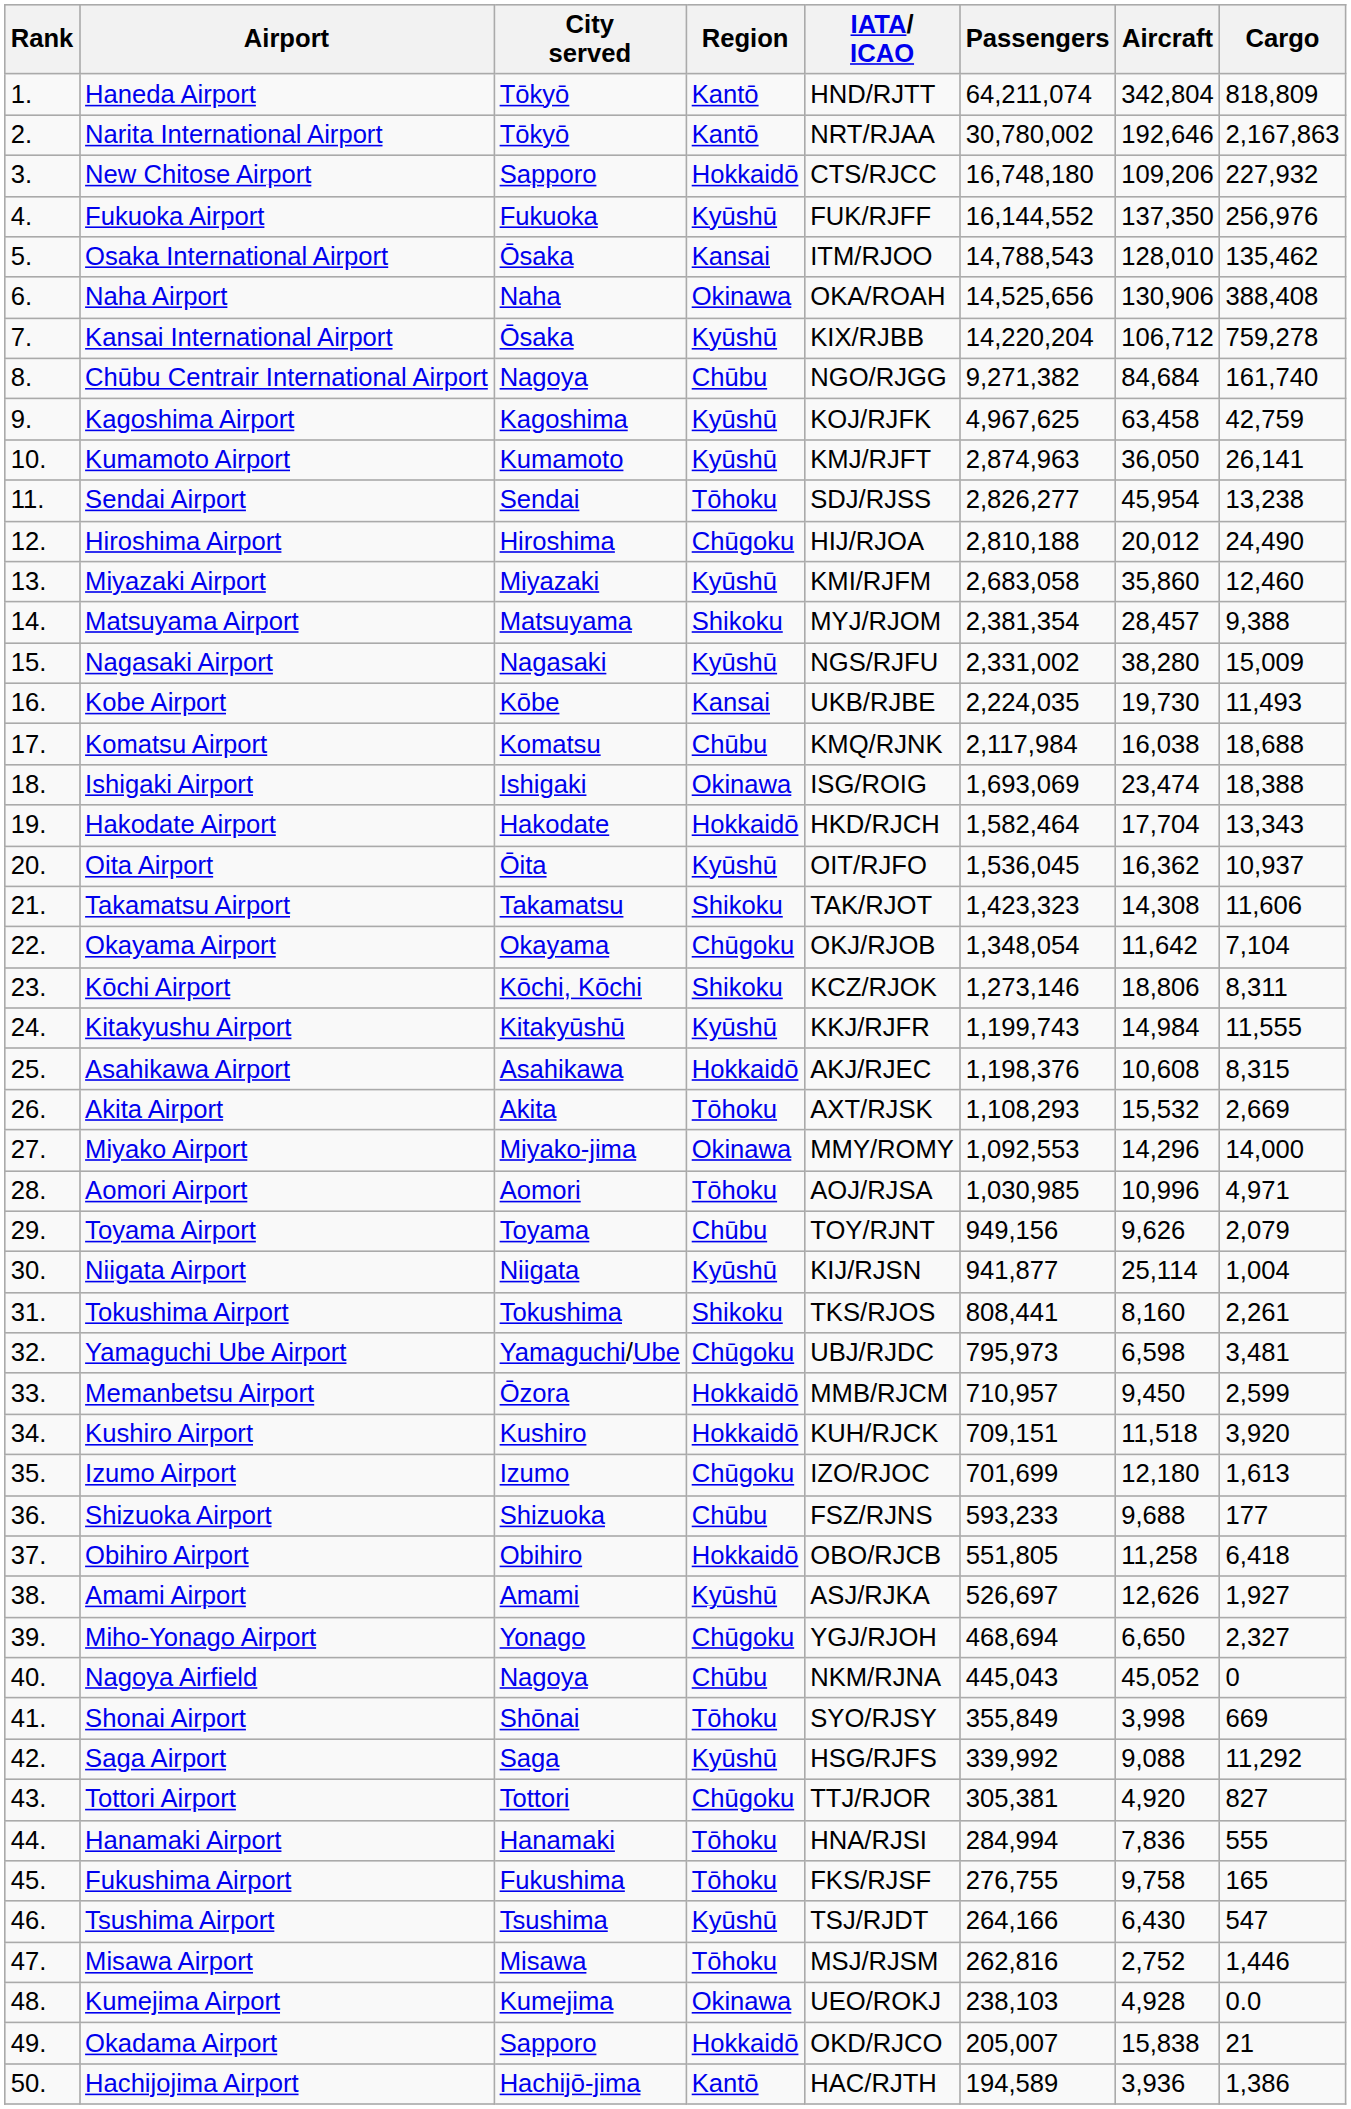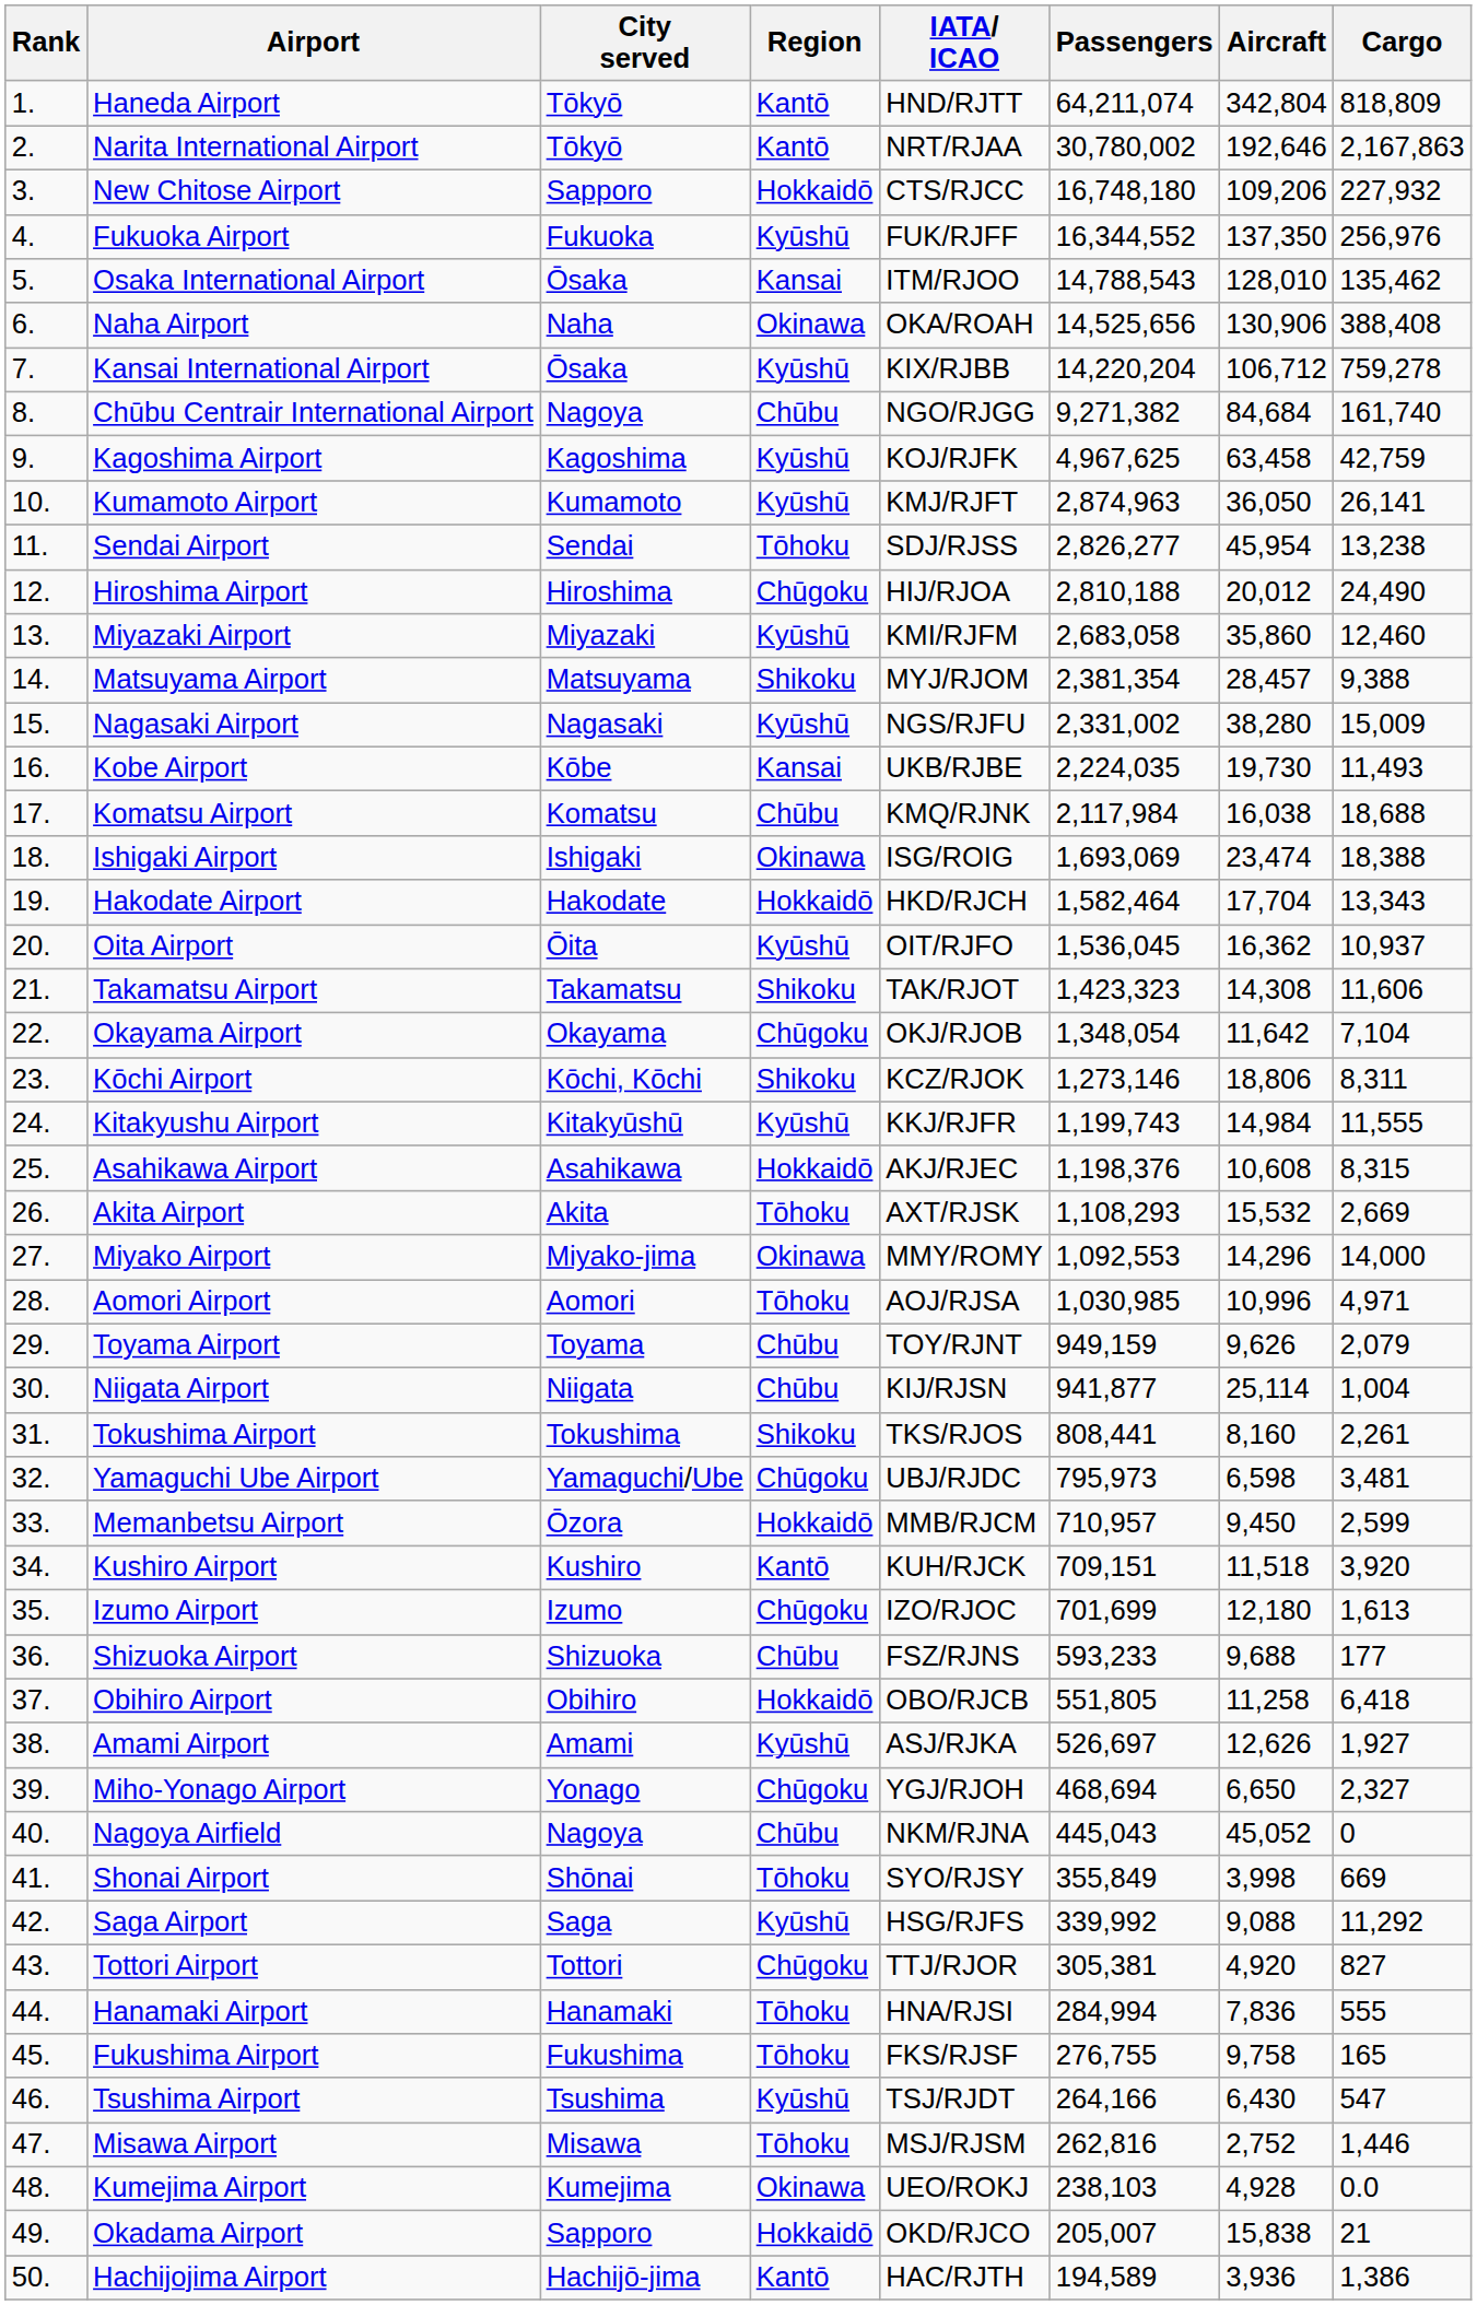 <table class="wikitable sortable">
 <tr>
 <th>Rank</th>
 <th>Airport</th>
 <th>City<br>served</th>
 <th>Region</th>
 <th><a href='#'>IATA</a>/<br><a href='#'>ICAO</a></th>
 <th>Passengers</th>
 <th>Aircraft</th>
 <th>Cargo</th>
 </tr>
 <tr>
 <td>1.</td>
 <td><a href='#'>Haneda Airport</a></td>
 <td><a href='#'>Tōkyō</a></td>
 <td><a href='#'>Kantō</a></td>
 <td>HND/RJTT</td>
 <td>64,211,074</td>
 <td>342,804</td>
 <td>818,809</td>
 </tr>
 <tr>
 <td>2.</td>
 <td><a href='#'>Narita International Airport</a></td>
 <td><a href='#'>Tōkyō</a></td>
 <td><a href='#'>Kantō</a></td>
 <td>NRT/RJAA</td>
 <td>30,780,002</td>
 <td>192,646</td>
 <td>2,167,863</td>
 </tr>
 <tr>
 <td>3.</td>
 <td><a href='#'>New Chitose Airport</a></td>
 <td><a href='#'>Sapporo</a></td>
 <td><a href='#'>Hokkaidō</a></td>
 <td>CTS/RJCC</td>
 <td>16,748,180</td>
 <td>109,206</td>
 <td>227,932</td>
 </tr>
 <tr>
 <td>4.</td>
 <td><a href='#'>Fukuoka Airport</a></td>
 <td><a href='#'>Fukuoka</a></td>
 <td><a href='#'>Kyūshū</a></td>
 <td>FUK/RJFF</td>
-<td>16,144,552</td>
+<td>16,344,552</td>
 <td>137,350</td>
 <td>256,976</td>
 </tr>
 <tr>
 <td>5.</td>
 <td><a href='#'>Osaka International Airport</a></td>
 <td><a href='#'>Ōsaka</a></td>
 <td><a href='#'>Kansai</a></td>
 <td>ITM/RJOO</td>
 <td>14,788,543</td>
 <td>128,010</td>
 <td>135,462</td>
 </tr>
 <tr>
 <td>6.</td>
 <td><a href='#'>Naha Airport</a></td>
 <td><a href='#'>Naha</a></td>
 <td><a href='#'>Okinawa</a></td>
 <td>OKA/ROAH</td>
 <td>14,525,656</td>
 <td>130,906</td>
 <td>388,408</td>
 </tr>
 <tr>
 <td>7.</td>
 <td><a href='#'>Kansai International Airport</a></td>
 <td><a href='#'>Ōsaka</a></td>
 <td><a href='#'>Kyūshū</a></td>
 <td>KIX/RJBB</td>
 <td>14,220,204</td>
 <td>106,712</td>
 <td>759,278</td>
 </tr>
 <tr>
 <td>8.</td>
 <td><a href='#'>Chūbu Centrair International Airport</a></td>
 <td><a href='#'>Nagoya</a></td>
 <td><a href='#'>Chūbu</a></td>
 <td>NGO/RJGG</td>
 <td>9,271,382</td>
 <td>84,684</td>
 <td>161,740</td>
 </tr>
 <tr>
 <td>9.</td>
 <td><a href='#'>Kagoshima Airport</a></td>
 <td><a href='#'>Kagoshima</a></td>
 <td><a href='#'>Kyūshū</a></td>
 <td>KOJ/RJFK</td>
 <td>4,967,625</td>
 <td>63,458</td>
 <td>42,759</td>
 </tr>
 <tr>
 <td>10.</td>
 <td><a href='#'>Kumamoto Airport</a></td>
 <td><a href='#'>Kumamoto</a></td>
 <td><a href='#'>Kyūshū</a></td>
 <td>KMJ/RJFT</td>
 <td>2,874,963</td>
 <td>36,050</td>
 <td>26,141</td>
 </tr>
 <tr>
 <td>11.</td>
 <td><a href='#'>Sendai Airport</a></td>
 <td><a href='#'>Sendai</a></td>
 <td><a href='#'>Tōhoku</a></td>
 <td>SDJ/RJSS</td>
 <td>2,826,277</td>
 <td>45,954</td>
 <td>13,238</td>
 </tr>
 <tr>
 <td>12.</td>
 <td><a href='#'>Hiroshima Airport</a></td>
 <td><a href='#'>Hiroshima</a></td>
 <td><a href='#'>Chūgoku</a></td>
 <td>HIJ/RJOA</td>
 <td>2,810,188</td>
 <td>20,012</td>
 <td>24,490</td>
 </tr>
 <tr>
 <td>13.</td>
 <td><a href='#'>Miyazaki Airport</a></td>
 <td><a href='#'>Miyazaki</a></td>
 <td><a href='#'>Kyūshū</a></td>
 <td>KMI/RJFM</td>
 <td>2,683,058</td>
 <td>35,860</td>
 <td>12,460</td>
 </tr>
 <tr>
 <td>14.</td>
 <td><a href='#'>Matsuyama Airport</a></td>
 <td><a href='#'>Matsuyama</a></td>
 <td><a href='#'>Shikoku</a></td>
 <td>MYJ/RJOM</td>
 <td>2,381,354</td>
 <td>28,457</td>
 <td>9,388</td>
 </tr>
 <tr>
 <td>15.</td>
 <td><a href='#'>Nagasaki Airport</a></td>
 <td><a href='#'>Nagasaki</a></td>
 <td><a href='#'>Kyūshū</a></td>
 <td>NGS/RJFU</td>
 <td>2,331,002</td>
 <td>38,280</td>
 <td>15,009</td>
 </tr>
 <tr>
 <td>16.</td>
 <td><a href='#'>Kobe Airport</a></td>
 <td><a href='#'>Kōbe</a></td>
 <td><a href='#'>Kansai</a></td>
 <td>UKB/RJBE</td>
 <td>2,224,035</td>
 <td>19,730</td>
 <td>11,493</td>
 </tr>
 <tr>
 <td>17.</td>
 <td><a href='#'>Komatsu Airport</a></td>
 <td><a href='#'>Komatsu</a></td>
 <td><a href='#'>Chūbu</a></td>
 <td>KMQ/RJNK</td>
 <td>2,117,984</td>
 <td>16,038</td>
 <td>18,688</td>
 </tr>
 <tr>
 <td>18.</td>
 <td><a href='#'>Ishigaki Airport</a></td>
 <td><a href='#'>Ishigaki</a></td>
 <td><a href='#'>Okinawa</a></td>
 <td>ISG/ROIG</td>
 <td>1,693,069</td>
 <td>23,474</td>
 <td>18,388</td>
 </tr>
 <tr>
 <td>19.</td>
 <td><a href='#'>Hakodate Airport</a></td>
 <td><a href='#'>Hakodate</a></td>
 <td><a href='#'>Hokkaidō</a></td>
 <td>HKD/RJCH</td>
 <td>1,582,464</td>
 <td>17,704</td>
 <td>13,343</td>
 </tr>
 <tr>
 <td>20.</td>
 <td><a href='#'>Oita Airport</a></td>
 <td><a href='#'>Ōita</a></td>
 <td><a href='#'>Kyūshū</a></td>
 <td>OIT/RJFO</td>
 <td>1,536,045</td>
 <td>16,362</td>
 <td>10,937</td>
 </tr>
 <tr>
 <td>21.</td>
 <td><a href='#'>Takamatsu Airport</a></td>
 <td><a href='#'>Takamatsu</a></td>
 <td><a href='#'>Shikoku</a></td>
 <td>TAK/RJOT</td>
 <td>1,423,323</td>
 <td>14,308</td>
 <td>11,606</td>
 </tr>
 <tr>
 <td>22.</td>
 <td><a href='#'>Okayama Airport</a></td>
 <td><a href='#'>Okayama</a></td>
 <td><a href='#'>Chūgoku</a></td>
 <td>OKJ/RJOB</td>
 <td>1,348,054</td>
 <td>11,642</td>
 <td>7,104</td>
 </tr>
 <tr>
 <td>23.</td>
 <td><a href='#'>Kōchi Airport</a></td>
 <td><a href='#'>Kōchi, Kōchi</a></td>
 <td><a href='#'>Shikoku</a></td>
 <td>KCZ/RJOK</td>
 <td>1,273,146</td>
 <td>18,806</td>
 <td>8,311</td>
 </tr>
 <tr>
 <td>24.</td>
 <td><a href='#'>Kitakyushu Airport</a></td>
 <td><a href='#'>Kitakyūshū</a></td>
 <td><a href='#'>Kyūshū</a></td>
 <td>KKJ/RJFR</td>
 <td>1,199,743</td>
 <td>14,984</td>
 <td>11,555</td>
 </tr>
 <tr>
 <td>25.</td>
 <td><a href='#'>Asahikawa Airport</a></td>
 <td><a href='#'>Asahikawa</a></td>
 <td><a href='#'>Hokkaidō</a></td>
 <td>AKJ/RJEC</td>
 <td>1,198,376</td>
 <td>10,608</td>
 <td>8,315</td>
 </tr>
 <tr>
 <td>26.</td>
 <td><a href='#'>Akita Airport</a></td>
 <td><a href='#'>Akita</a></td>
 <td><a href='#'>Tōhoku</a></td>
 <td>AXT/RJSK</td>
 <td>1,108,293</td>
 <td>15,532</td>
 <td>2,669</td>
 </tr>
 <tr>
 <td>27.</td>
 <td><a href='#'>Miyako Airport</a></td>
 <td><a href='#'>Miyako-jima</a></td>
 <td><a href='#'>Okinawa</a></td>
 <td>MMY/ROMY</td>
 <td>1,092,553</td>
 <td>14,296</td>
 <td>14,000</td>
 </tr>
 <tr>
 <td>28.</td>
 <td><a href='#'>Aomori Airport</a></td>
 <td><a href='#'>Aomori</a></td>
 <td><a href='#'>Tōhoku</a></td>
 <td>AOJ/RJSA</td>
 <td>1,030,985</td>
 <td>10,996</td>
 <td>4,971</td>
 </tr>
 <tr>
 <td>29.</td>
 <td><a href='#'>Toyama Airport</a></td>
 <td><a href='#'>Toyama</a></td>
 <td><a href='#'>Chūbu</a></td>
 <td>TOY/RJNT</td>
-<td>949,156</td>
+<td>949,159</td>
 <td>9,626</td>
 <td>2,079</td>
 </tr>
 <tr>
 <td>30.</td>
 <td><a href='#'>Niigata Airport</a></td>
 <td><a href='#'>Niigata</a></td>
-<td><a href='#'>Kyūshū</a></td>
+<td><a href='#'>Chūbu</a></td>
 <td>KIJ/RJSN</td>
 <td>941,877</td>
 <td>25,114</td>
 <td>1,004</td>
 </tr>
 <tr>
 <td>31.</td>
 <td><a href='#'>Tokushima Airport</a></td>
 <td><a href='#'>Tokushima</a></td>
 <td><a href='#'>Shikoku</a></td>
 <td>TKS/RJOS</td>
 <td>808,441</td>
 <td>8,160</td>
 <td>2,261</td>
 </tr>
 <tr>
 <td>32.</td>
 <td><a href='#'>Yamaguchi Ube Airport</a></td>
 <td><a href='#'>Yamaguchi</a>/<a href='#'>Ube</a></td>
 <td><a href='#'>Chūgoku</a></td>
 <td>UBJ/RJDC</td>
 <td>795,973</td>
 <td>6,598</td>
 <td>3,481</td>
 </tr>
 <tr>
 <td>33.</td>
 <td><a href='#'>Memanbetsu Airport</a></td>
 <td><a href='#'>Ōzora</a></td>
 <td><a href='#'>Hokkaidō</a></td>
 <td>MMB/RJCM</td>
 <td>710,957</td>
 <td>9,450</td>
 <td>2,599</td>
 </tr>
 <tr>
 <td>34.</td>
 <td><a href='#'>Kushiro Airport</a></td>
 <td><a href='#'>Kushiro</a></td>
-<td><a href='#'>Hokkaidō</a></td>
+<td><a href='#'>Kantō</a></td>
 <td>KUH/RJCK</td>
 <td>709,151</td>
 <td>11,518</td>
 <td>3,920</td>
 </tr>
 <tr>
 <td>35.</td>
 <td><a href='#'>Izumo Airport</a></td>
 <td><a href='#'>Izumo</a></td>
 <td><a href='#'>Chūgoku</a></td>
 <td>IZO/RJOC</td>
 <td>701,699</td>
 <td>12,180</td>
 <td>1,613</td>
 </tr>
 <tr>
 <td>36.</td>
 <td><a href='#'>Shizuoka Airport</a></td>
 <td><a href='#'>Shizuoka</a></td>
 <td><a href='#'>Chūbu</a></td>
 <td>FSZ/RJNS</td>
 <td>593,233</td>
 <td>9,688</td>
 <td>177</td>
 </tr>
 <tr>
 <td>37.</td>
 <td><a href='#'>Obihiro Airport</a></td>
 <td><a href='#'>Obihiro</a></td>
 <td><a href='#'>Hokkaidō</a></td>
 <td>OBO/RJCB</td>
 <td>551,805</td>
 <td>11,258</td>
 <td>6,418</td>
 </tr>
 <tr>
 <td>38.</td>
 <td><a href='#'>Amami Airport</a></td>
 <td><a href='#'>Amami</a></td>
 <td><a href='#'>Kyūshū</a></td>
 <td>ASJ/RJKA</td>
 <td>526,697</td>
 <td>12,626</td>
 <td>1,927</td>
 </tr>
 <tr>
 <td>39.</td>
 <td><a href='#'>Miho-Yonago Airport</a></td>
 <td><a href='#'>Yonago</a></td>
 <td><a href='#'>Chūgoku</a></td>
 <td>YGJ/RJOH</td>
 <td>468,694</td>
 <td>6,650</td>
 <td>2,327</td>
 </tr>
 <tr>
 <td>40.</td>
 <td><a href='#'>Nagoya Airfield</a></td>
 <td><a href='#'>Nagoya</a></td>
 <td><a href='#'>Chūbu</a></td>
 <td>NKM/RJNA</td>
 <td>445,043</td>
 <td>45,052</td>
 <td>0</td>
 </tr>
 <tr>
 <td>41.</td>
 <td><a href='#'>Shonai Airport</a></td>
 <td><a href='#'>Shōnai</a></td>
 <td><a href='#'>Tōhoku</a></td>
 <td>SYO/RJSY</td>
 <td>355,849</td>
 <td>3,998</td>
 <td>669</td>
 </tr>
 <tr>
 <td>42.</td>
 <td><a href='#'>Saga Airport</a></td>
 <td><a href='#'>Saga</a></td>
 <td><a href='#'>Kyūshū</a></td>
 <td>HSG/RJFS</td>
 <td>339,992</td>
 <td>9,088</td>
 <td>11,292</td>
 </tr>
 <tr>
 <td>43.</td>
 <td><a href='#'>Tottori Airport</a></td>
 <td><a href='#'>Tottori</a></td>
 <td><a href='#'>Chūgoku</a></td>
 <td>TTJ/RJOR</td>
 <td>305,381</td>
 <td>4,920</td>
 <td>827</td>
 </tr>
 <tr>
 <td>44.</td>
 <td><a href='#'>Hanamaki Airport</a></td>
 <td><a href='#'>Hanamaki</a></td>
 <td><a href='#'>Tōhoku</a></td>
 <td>HNA/RJSI</td>
 <td>284,994</td>
 <td>7,836</td>
 <td>555</td>
 </tr>
 <tr>
 <td>45.</td>
 <td><a href='#'>Fukushima Airport</a></td>
 <td><a href='#'>Fukushima</a></td>
 <td><a href='#'>Tōhoku</a></td>
 <td>FKS/RJSF</td>
 <td>276,755</td>
 <td>9,758</td>
 <td>165</td>
 </tr>
 <tr>
 <td>46.</td>
 <td><a href='#'>Tsushima Airport</a></td>
 <td><a href='#'>Tsushima</a></td>
 <td><a href='#'>Kyūshū</a></td>
 <td>TSJ/RJDT</td>
 <td>264,166</td>
 <td>6,430</td>
 <td>547</td>
 </tr>
 <tr>
 <td>47.</td>
 <td><a href='#'>Misawa Airport</a></td>
 <td><a href='#'>Misawa</a></td>
 <td><a href='#'>Tōhoku</a></td>
 <td>MSJ/RJSM</td>
 <td>262,816</td>
 <td>2,752</td>
 <td>1,446</td>
 </tr>
 <tr>
 <td>48.</td>
 <td><a href='#'>Kumejima Airport</a></td>
 <td><a href='#'>Kumejima</a></td>
 <td><a href='#'>Okinawa</a></td>
 <td>UEO/ROKJ</td>
 <td>238,103</td>
 <td>4,928</td>
 <td>0.0</td>
 </tr>
 <tr>
 <td>49.</td>
 <td><a href='#'>Okadama Airport</a></td>
 <td><a href='#'>Sapporo</a></td>
 <td><a href='#'>Hokkaidō</a></td>
 <td>OKD/RJCO</td>
 <td>205,007</td>
 <td>15,838</td>
 <td>21</td>
 </tr>
 <tr>
 <td>50.</td>
 <td><a href='#'>Hachijojima Airport</a></td>
 <td><a href='#'>Hachijō-jima</a></td>
 <td><a href='#'>Kantō</a></td>
 <td>HAC/RJTH</td>
 <td>194,589</td>
 <td>3,936</td>
 <td>1,386</td>
 </tr>
 </table>
